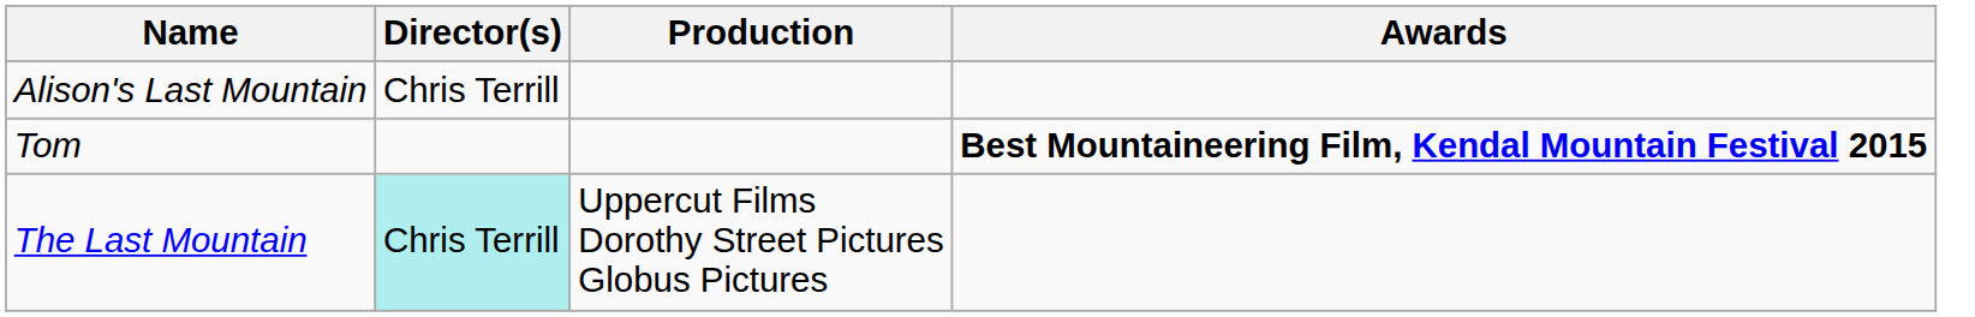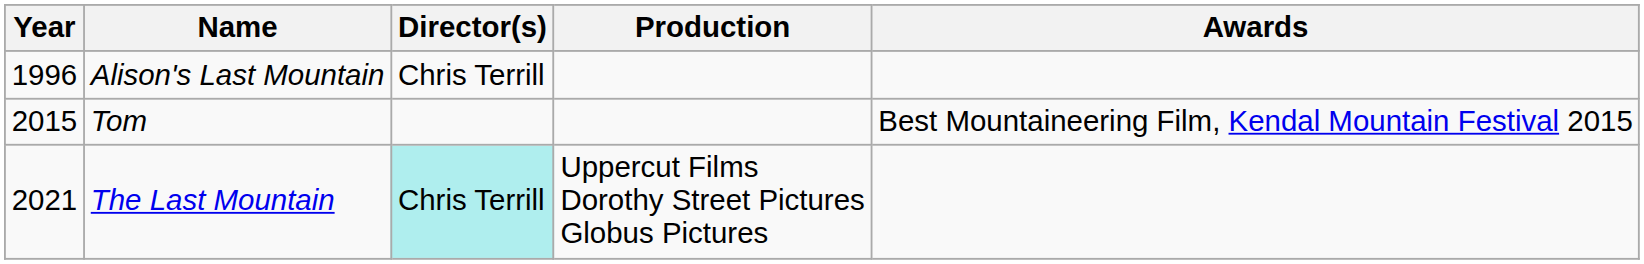 <table class="wikitable">
 <tr>
+<th>Year</th>
 <th>Name</th>
 <th>Director(s)</th>
 <th>Production</th>
 <th>Awards</th>
 </tr>
 <tr>
+<td>1996</td>
 <td><em>Alison's Last Mountain</em></td>
 <td>Chris Terrill</td>
 <td></td>
 <td></td>
 </tr>
 <tr>
+<td>2015</td>
 <td><em>Tom</em></td>
 <td></td>
 <td></td>
-<td><strong>Best Mountaineering Film, <a href='#'>Kendal Mountain Festival</a> 2015<br></strong></td>
+<td>Best Mountaineering Film, <a href='#'>Kendal Mountain Festival</a> 2015<br></td>
 </tr>
 <tr>
+<td>2021</td>
 <td><em><a href='#'>The Last Mountain</a></em></td>
 <td style="background: paleturquoise;">Chris Terrill</td>
 <td>Uppercut Films<br>Dorothy Street Pictures<br>Globus Pictures</td>
 <td></td>
 </tr>
 </table>
